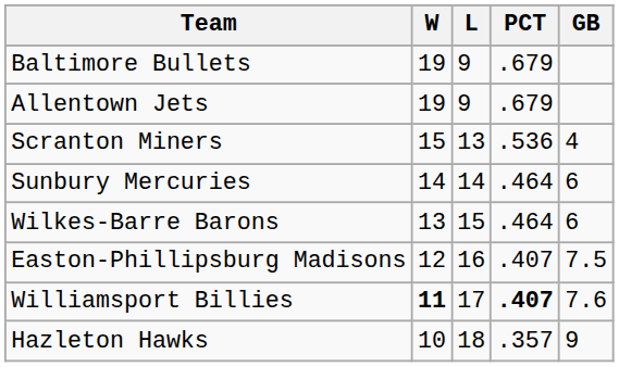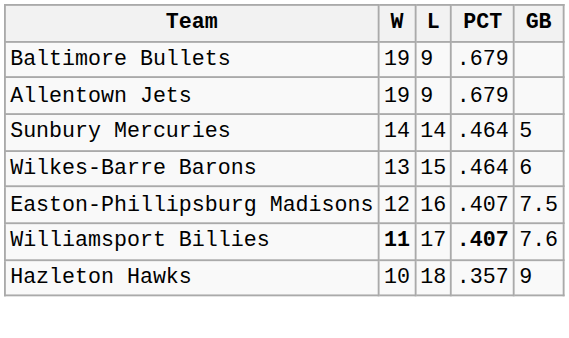 <table class="wikitable" style="font-size:90%">
 <tr>
 <th>Team</th>
 <th>W</th>
 <th>L</th>
 <th>PCT</th>
 <th>GB</th>
 </tr>
 <tr>
 <td>Baltimore Bullets</td>
 <td>19</td>
 <td>9</td>
 <td>.679</td>
 <td></td>
 </tr>
 <tr>
 <td>Allentown Jets</td>
 <td>19</td>
 <td>9</td>
 <td>.679</td>
 <td></td>
 </tr>
 <tr>
-<td>Scranton Miners</td>
-<td>15</td>
-<td>13</td>
-<td>.536</td>
-<td>4</td>
-</tr>
-<tr>
 <td>Sunbury Mercuries</td>
 <td>14</td>
 <td>14</td>
 <td>.464</td>
-<td>6</td>
+<td>5</td>
 </tr>
 <tr>
 <td>Wilkes-Barre Barons</td>
 <td>13</td>
 <td>15</td>
 <td>.464</td>
 <td>6</td>
 </tr>
 <tr>
 <td>Easton-Phillipsburg Madisons</td>
 <td>12</td>
 <td>16</td>
 <td>.407</td>
 <td>7.5</td>
 </tr>
 <tr>
 <td>Williamsport Billies</td>
 <td><strong>11</strong></td>
 <td>17</td>
 <td><strong>.407</strong></td>
 <td>7.6</td>
 </tr>
 <tr>
 <td>Hazleton Hawks</td>
 <td>10</td>
 <td>18</td>
 <td>.357</td>
 <td>9</td>
 </tr>
 </table>
